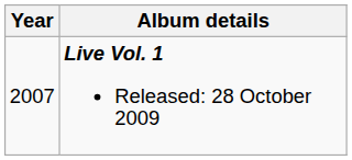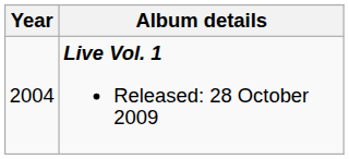 <table class="wikitable" border="1">
 <tr>
 <th>Year</th>
 <th width="220">Album details</th>
 </tr>
 <tr>
-<td>2007</td>
+<td>2004</td>
 <td><strong><em>Live Vol. 1</em></strong><br><ul><li>Released: 28 October 2009</li></ul></td>
 </tr>
 </table>
